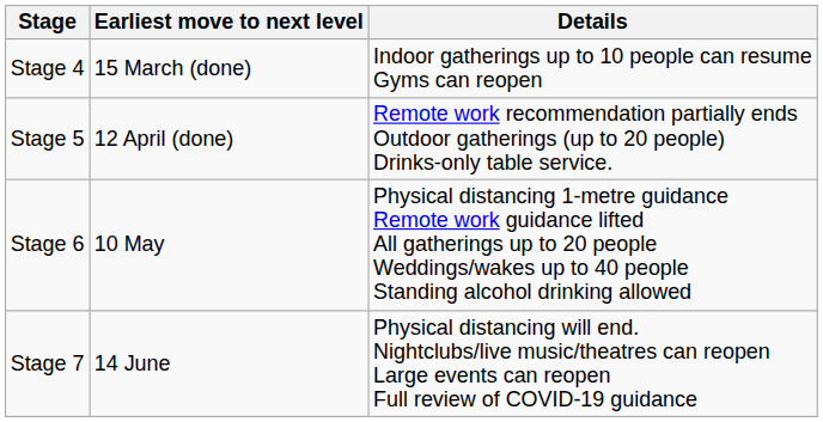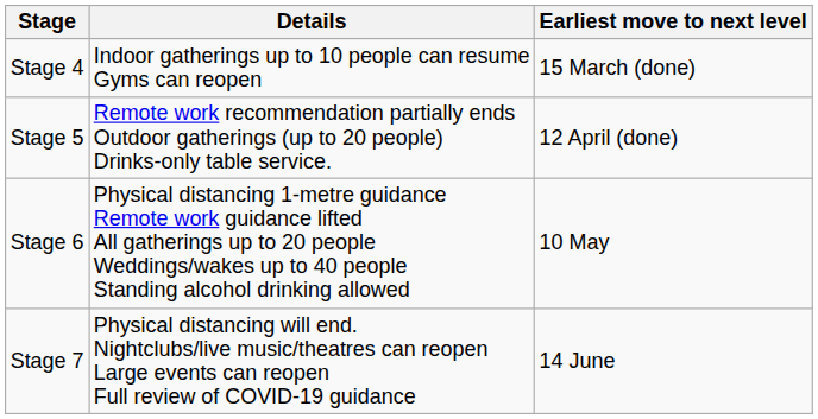 <table class="wikitable">
 <tr>
 <th>Stage</th>
+<th>Details</th>
 <th>Earliest move to next level</th>
-<th>Details</th>
 </tr>
 <tr>
 <td>Stage 4</td>
+<td>Indoor gatherings up to 10 people can resume<br>Gyms can reopen</td>
 <td>15 March (done)</td>
-<td>Indoor gatherings up to 10 people can resume<br>Gyms can reopen</td>
 </tr>
 <tr>
 <td>Stage 5</td>
+<td><a href='#'>Remote work</a> recommendation partially ends<br>Outdoor gatherings (up to 20 people)<br>Drinks-only table service.</td>
 <td>12 April (done)</td>
-<td><a href='#'>Remote work</a> recommendation partially ends<br>Outdoor gatherings (up to 20 people)<br>Drinks-only table service.</td>
 </tr>
 <tr>
 <td>Stage 6</td>
+<td>Physical distancing 1-metre guidance<br><a href='#'>Remote work</a> guidance lifted<br>All gatherings up to 20 people<br>Weddings/wakes up to 40 people<br>Standing alcohol drinking allowed</td>
 <td>10 May</td>
-<td>Physical distancing 1-metre guidance<br><a href='#'>Remote work</a> guidance lifted<br>All gatherings up to 20 people<br>Weddings/wakes up to 40 people<br>Standing alcohol drinking allowed</td>
 </tr>
 <tr>
 <td>Stage 7</td>
+<td>Physical distancing will end.<br>Nightclubs/live music/theatres can reopen<br>Large events can reopen<br>Full review of COVID-19 guidance</td>
 <td>14 June</td>
-<td>Physical distancing will end.<br>Nightclubs/live music/theatres can reopen<br>Large events can reopen<br>Full review of COVID-19 guidance</td>
 </tr>
 </table>
